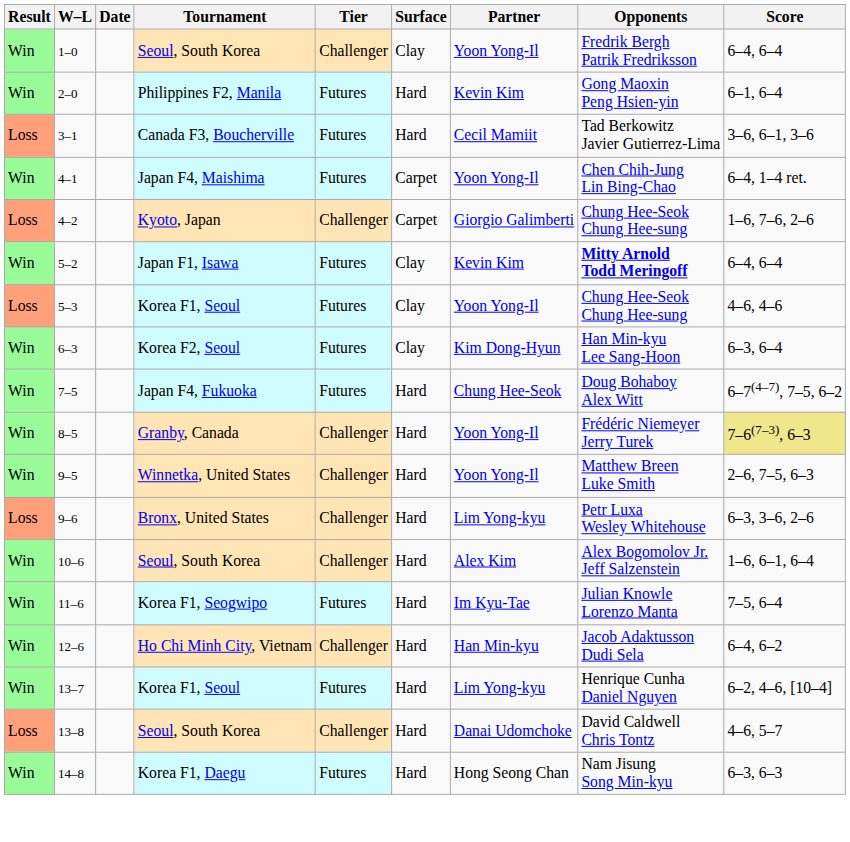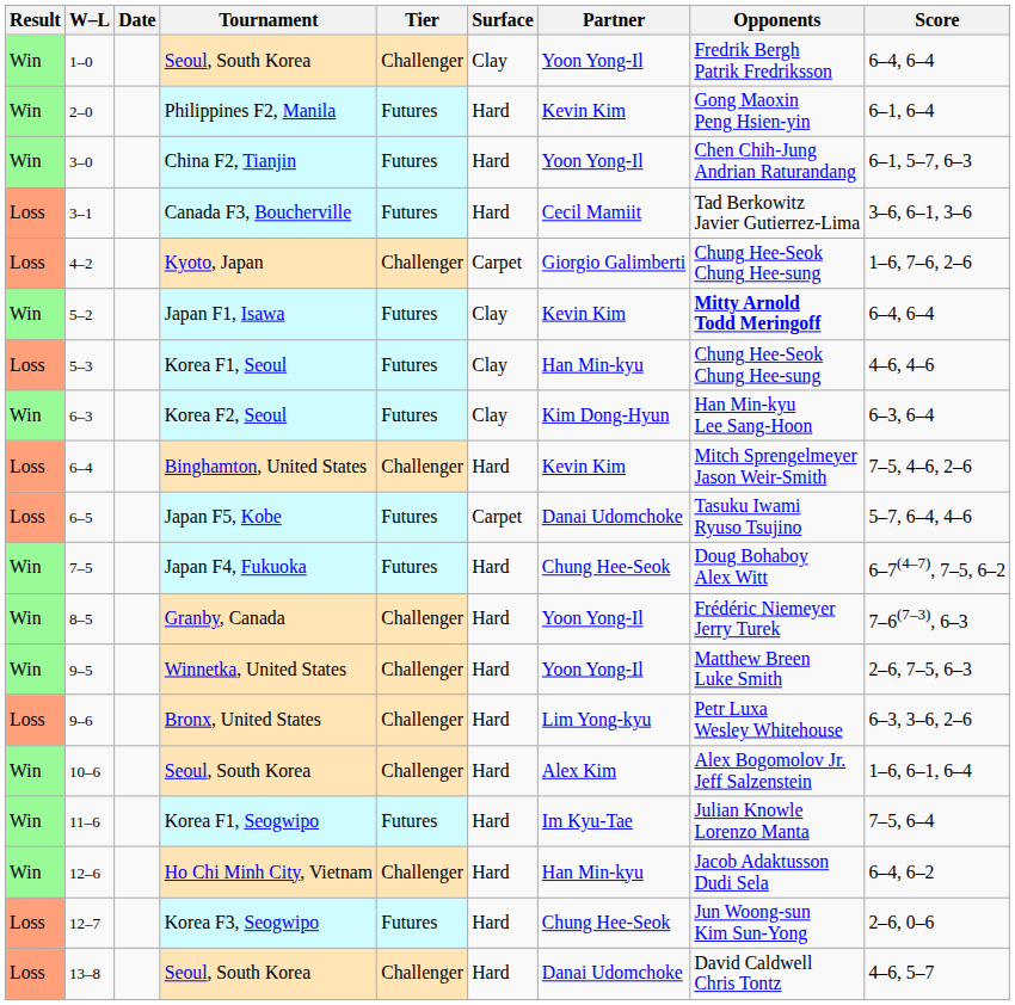 <table class="sortable wikitable">
 <tr>
 <th>Result</th>
 <th class="unsortable">W–L</th>
 <th>Date</th>
 <th>Tournament</th>
 <th>Tier</th>
 <th>Surface</th>
 <th>Partner</th>
 <th>Opponents</th>
 <th class="unsortable">Score</th>
 </tr>
 <tr>
 <td style="background:#98fb98;">Win</td>
 <td><small>1–0</small></td>
 <td></td>
 <td style="background:moccasin;"><a href='#'>Seoul</a>, South Korea</td>
 <td style="background:moccasin;">Challenger</td>
 <td>Clay</td>
 <td> <a href='#'>Yoon Yong-Il</a></td>
 <td> <a href='#'>Fredrik Bergh</a> <br>  <a href='#'>Patrik Fredriksson</a></td>
 <td>6–4, 6–4</td>
 </tr>
 <tr>
 <td style="background:#98fb98;">Win</td>
 <td><small>2–0</small></td>
 <td></td>
 <td style="background:#cffcff;">Philippines F2, <a href='#'>Manila</a></td>
 <td style="background:#cffcff;">Futures</td>
 <td>Hard</td>
 <td> <a href='#'>Kevin Kim</a></td>
 <td> <a href='#'>Gong Maoxin</a> <br>  <a href='#'>Peng Hsien-yin</a></td>
 <td>6–1, 6–4</td>
 </tr>
 <tr>
+<td style="background:#98fb98;">Win</td>
+<td><small>3–0</small></td>
+<td></td>
+<td style="background:#cffcff;">China F2, <a href='#'>Tianjin</a></td>
+<td style="background:#cffcff;">Futures</td>
+<td>Hard</td>
+<td> <a href='#'>Yoon Yong-Il</a></td>
+<td> <a href='#'>Chen Chih-Jung</a> <br>  <a href='#'>Andrian Raturandang</a></td>
+<td>6–1, 5–7, 6–3</td>
+</tr>
+<tr>
 <td style="background:#ffa07a;">Loss</td>
 <td><small>3–1</small></td>
 <td></td>
 <td style="background:#cffcff;">Canada F3, <a href='#'>Boucherville</a></td>
 <td style="background:#cffcff;">Futures</td>
 <td>Hard</td>
 <td> <a href='#'>Cecil Mamiit</a></td>
 <td> Tad Berkowitz <br>  Javier Gutierrez-Lima</td>
 <td>3–6, 6–1, 3–6</td>
-</tr>
-<tr>
-<td style="background:#98fb98;">Win</td>
-<td><small>4–1</small></td>
-<td></td>
-<td style="background:#cffcff;">Japan F4, <a href='#'>Maishima</a></td>
-<td style="background:#cffcff;">Futures</td>
-<td>Carpet</td>
-<td> <a href='#'>Yoon Yong-Il</a></td>
-<td> <a href='#'>Chen Chih-Jung</a> <br>  <a href='#'>Lin Bing-Chao</a></td>
-<td>6–4, 1–4 ret.</td>
 </tr>
 <tr>
 <td style="background:#ffa07a;">Loss</td>
 <td><small>4–2</small></td>
 <td></td>
 <td style="background:moccasin;"><a href='#'>Kyoto</a>, Japan</td>
 <td style="background:moccasin;">Challenger</td>
 <td>Carpet</td>
 <td> <a href='#'>Giorgio Galimberti</a></td>
 <td> <a href='#'>Chung Hee-Seok</a> <br>  <a href='#'>Chung Hee-sung</a></td>
 <td>1–6, 7–6, 2–6</td>
 </tr>
 <tr>
 <td style="background:#98fb98;">Win</td>
 <td><small>5–2</small></td>
 <td></td>
 <td style="background:#cffcff;">Japan F1, <a href='#'>Isawa</a></td>
 <td style="background:#cffcff;">Futures</td>
 <td>Clay</td>
 <td> <a href='#'>Kevin Kim</a></td>
 <td><strong> <a href='#'>Mitty Arnold</a> <br>  <a href='#'>Todd Meringoff</a></strong></td>
 <td>6–4, 6–4</td>
 </tr>
 <tr>
 <td style="background:#ffa07a;">Loss</td>
 <td><small>5–3</small></td>
 <td></td>
 <td style="background:#cffcff;">Korea F1, <a href='#'>Seoul</a></td>
 <td style="background:#cffcff;">Futures</td>
 <td>Clay</td>
-<td> <a href='#'>Yoon Yong-Il</a></td>
+<td> <a href='#'>Han Min-kyu</a></td>
 <td> <a href='#'>Chung Hee-Seok</a> <br>  <a href='#'>Chung Hee-sung</a></td>
 <td>4–6, 4–6</td>
 </tr>
 <tr>
 <td style="background:#98fb98;">Win</td>
 <td><small>6–3</small></td>
 <td></td>
 <td style="background:#cffcff;">Korea F2, <a href='#'>Seoul</a></td>
 <td style="background:#cffcff;">Futures</td>
 <td>Clay</td>
 <td> <a href='#'>Kim Dong-Hyun</a></td>
 <td> <a href='#'>Han Min-kyu</a> <br>  <a href='#'>Lee Sang-Hoon</a></td>
 <td>6–3, 6–4</td>
+</tr>
+<tr>
+<td style="background:#ffa07a;">Loss</td>
+<td><small>6–4</small></td>
+<td></td>
+<td style="background:moccasin;"><a href='#'>Binghamton</a>, United States</td>
+<td style="background:moccasin;">Challenger</td>
+<td>Hard</td>
+<td> <a href='#'>Kevin Kim</a></td>
+<td> <a href='#'>Mitch Sprengelmeyer</a> <br>  <a href='#'>Jason Weir-Smith</a></td>
+<td>7–5, 4–6, 2–6</td>
+</tr>
+<tr>
+<td style="background:#ffa07a;">Loss</td>
+<td><small>6–5</small></td>
+<td></td>
+<td style="background:#cffcff;">Japan F5, <a href='#'>Kobe</a></td>
+<td style="background:#cffcff;">Futures</td>
+<td>Carpet</td>
+<td> <a href='#'>Danai Udomchoke</a></td>
+<td> <a href='#'>Tasuku Iwami</a> <br>  <a href='#'>Ryuso Tsujino</a></td>
+<td>5–7, 6–4, 4–6</td>
 </tr>
 <tr>
 <td style="background:#98fb98;">Win</td>
 <td><small>7–5</small></td>
 <td></td>
 <td style="background:#cffcff;">Japan F4, <a href='#'>Fukuoka</a></td>
 <td style="background:#cffcff;">Futures</td>
 <td>Hard</td>
 <td> <a href='#'>Chung Hee-Seok</a></td>
 <td> <a href='#'>Doug Bohaboy</a> <br>  <a href='#'>Alex Witt</a></td>
 <td>6–7<sup>(4–7)</sup>, 7–5, 6–2</td>
 </tr>
 <tr>
 <td style="background:#98fb98;">Win</td>
 <td><small>8–5</small></td>
 <td></td>
 <td style="background:moccasin;"><a href='#'>Granby</a>, Canada</td>
 <td style="background:moccasin;">Challenger</td>
 <td>Hard</td>
 <td> <a href='#'>Yoon Yong-Il</a></td>
 <td> <a href='#'>Frédéric Niemeyer</a> <br>  <a href='#'>Jerry Turek</a></td>
-<td style="background: khaki;">7–6<sup>(7–3)</sup>, 6–3</td>
+<td>7–6<sup>(7–3)</sup>, 6–3</td>
 </tr>
 <tr>
 <td style="background:#98fb98;">Win</td>
 <td><small>9–5</small></td>
 <td></td>
 <td style="background:moccasin;"><a href='#'>Winnetka</a>, United States</td>
 <td style="background:moccasin;">Challenger</td>
 <td>Hard</td>
 <td> <a href='#'>Yoon Yong-Il</a></td>
 <td> <a href='#'>Matthew Breen</a> <br>  <a href='#'>Luke Smith</a></td>
 <td>2–6, 7–5, 6–3</td>
 </tr>
 <tr>
 <td style="background:#ffa07a;">Loss</td>
 <td><small>9–6</small></td>
 <td></td>
 <td style="background:moccasin;"><a href='#'>Bronx</a>, United States</td>
 <td style="background:moccasin;">Challenger</td>
 <td>Hard</td>
 <td> <a href='#'>Lim Yong-kyu</a></td>
 <td> <a href='#'>Petr Luxa</a> <br>  <a href='#'>Wesley Whitehouse</a></td>
 <td>6–3, 3–6, 2–6</td>
 </tr>
 <tr>
 <td style="background:#98fb98;">Win</td>
 <td><small>10–6</small></td>
 <td></td>
 <td style="background:moccasin;"><a href='#'>Seoul</a>, South Korea</td>
 <td style="background:moccasin;">Challenger</td>
 <td>Hard</td>
 <td> <a href='#'>Alex Kim</a></td>
 <td> <a href='#'>Alex Bogomolov Jr.</a> <br>  <a href='#'>Jeff Salzenstein</a></td>
 <td>1–6, 6–1, 6–4</td>
 </tr>
 <tr>
 <td style="background:#98fb98;">Win</td>
 <td><small>11–6</small></td>
 <td></td>
 <td style="background:#cffcff;">Korea F1, <a href='#'>Seogwipo</a></td>
 <td style="background:#cffcff;">Futures</td>
 <td>Hard</td>
 <td> <a href='#'>Im Kyu-Tae</a></td>
 <td> <a href='#'>Julian Knowle</a> <br>  <a href='#'>Lorenzo Manta</a></td>
 <td>7–5, 6–4</td>
 </tr>
 <tr>
 <td style="background:#98fb98;">Win</td>
 <td><small>12–6</small></td>
 <td></td>
 <td style="background:moccasin;"><a href='#'>Ho Chi Minh City</a>, Vietnam</td>
 <td style="background:moccasin;">Challenger</td>
 <td>Hard</td>
 <td> <a href='#'>Han Min-kyu</a></td>
 <td> <a href='#'>Jacob Adaktusson</a> <br>  <a href='#'>Dudi Sela</a></td>
 <td>6–4, 6–2</td>
 </tr>
 <tr>
-<td style="background:#98fb98;">Win</td>
-<td><small>13–7</small></td>
+<td style="background:#ffa07a;">Loss</td>
+<td><small>12–7</small></td>
 <td></td>
-<td style="background:#cffcff;">Korea F1, <a href='#'>Seoul</a></td>
+<td style="background:#cffcff;">Korea F3, <a href='#'>Seogwipo</a></td>
 <td style="background:#cffcff;">Futures</td>
 <td>Hard</td>
-<td> <a href='#'>Lim Yong-kyu</a></td>
-<td> Henrique Cunha <br>  <a href='#'>Daniel Nguyen</a></td>
-<td>6–2, 4–6, [10–4]</td>
+<td> <a href='#'>Chung Hee-Seok</a></td>
+<td> <a href='#'>Jun Woong-sun</a> <br>  <a href='#'>Kim Sun-Yong</a></td>
+<td>2–6, 0–6</td>
 </tr>
 <tr>
 <td style="background:#ffa07a;">Loss</td>
 <td><small>13–8</small></td>
 <td></td>
 <td style="background:moccasin;"><a href='#'>Seoul</a>, South Korea</td>
 <td style="background:moccasin;">Challenger</td>
 <td>Hard</td>
 <td> <a href='#'>Danai Udomchoke</a></td>
 <td> David Caldwell <br>  <a href='#'>Chris Tontz</a></td>
 <td>4–6, 5–7</td>
 </tr>
-<tr>
-<td style="background:#98fb98;">Win</td>
-<td><small>14–8</small></td>
-<td></td>
-<td style="background:#cffcff;">Korea F1, <a href='#'>Daegu</a></td>
-<td style="background:#cffcff;">Futures</td>
-<td>Hard</td>
-<td> Hong Seong Chan</td>
-<td> Nam Jisung <br>  <a href='#'>Song Min-kyu</a></td>
-<td>6–3, 6–3</td>
-</tr>
 </table>
